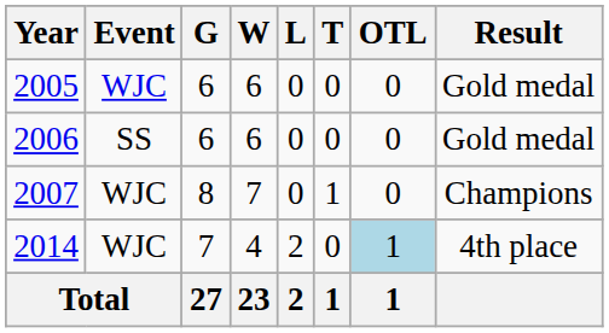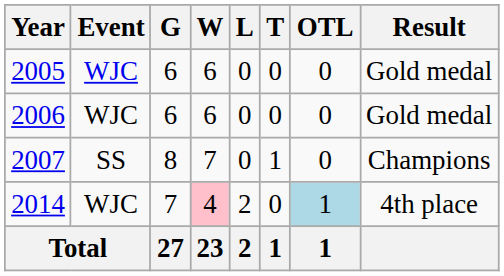 <table class="wikitable" style="font-size:95%; text-align:center;">
 <tr>
 <th>Year</th>
 <th>Event</th>
 <th>G</th>
 <th>W</th>
 <th>L</th>
 <th>T</th>
 <th>OTL</th>
 <th>Result</th>
 </tr>
 <tr>
 <td><a href='#'>2005</a></td>
 <td><a href='#'>WJC</a></td>
 <td>6</td>
 <td>6</td>
 <td>0</td>
 <td>0</td>
 <td>0</td>
 <td>Gold medal</td>
 </tr>
 <tr>
 <td><a href='#'>2006</a></td>
-<td>SS</td>
+<td>WJC</td>
 <td>6</td>
 <td>6</td>
 <td>0</td>
 <td>0</td>
 <td>0</td>
 <td>Gold medal</td>
 </tr>
 <tr>
 <td><a href='#'>2007</a></td>
-<td>WJC</td>
+<td>SS</td>
 <td>8</td>
 <td>7</td>
 <td>0</td>
 <td>1</td>
 <td>0</td>
 <td>Champions</td>
 </tr>
 <tr>
 <td><a href='#'>2014</a></td>
 <td>WJC</td>
 <td>7</td>
-<td>4</td>
+<td style="background: pink;">4</td>
 <td>2</td>
 <td>0</td>
 <td style="background: lightblue;">1</td>
 <td>4th place</td>
 </tr>
 <tr>
 <th colspan="2">Total</th>
 <th>27</th>
 <th>23</th>
 <th>2</th>
 <th>1</th>
 <th>1</th>
 <th></th>
 </tr>
 </table>
